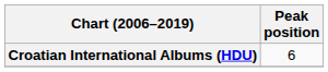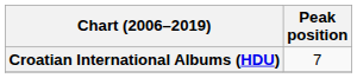 <table class="wikitable sortable plainrowheaders" style="text-align:center">
 <tr>
 <th>Chart (2006–2019)</th>
 <th>Peak<br>position</th>
 </tr>
 <tr>
 <th scope="row">Croatian International Albums (<a href='#'>HDU</a>)</th>
-<td>6</td>
+<td>7</td>
 </tr>
 <tr>
 </tr>
 <tr>
 </tr>
 <tr>
 </tr>
 <tr>
 </tr>
 <tr>
 </tr>
 <tr>
 </tr>
 </table>
